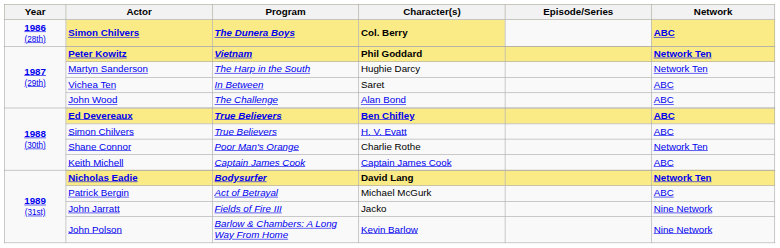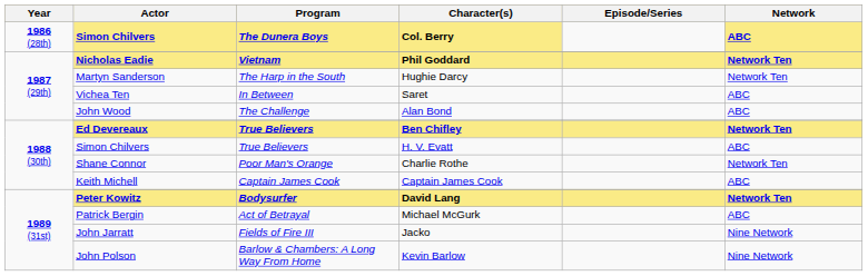 <table class="wikitable" style="width:100%">
 <tr style="background:#faeb86;">
 <th style="width:8%;">Year</th>
 <th style="width:19%;">Actor</th>
 <th style="width:19%;">Program</th>
 <th style="width:19%;">Character(s)</th>
 <th style="width:19%;">Episode/Series</th>
 <th style="width:19%;">Network</th>
 </tr>
 <tr>
 <td style="text-align:center"><strong><a href='#'>1986</a></strong><br><small><a href='#'>(28th)</a></small></td>
 <td style="background:#FAEB86;"><strong><a href='#'>Simon Chilvers</a></strong></td>
 <td style="background:#FAEB86;"><strong><em><a href='#'>The Dunera Boys</a></em></strong></td>
 <td style="background:#FAEB86;"><strong>Col. Berry</strong></td>
 <td></td>
 <td style="background:#FAEB86;"><strong><a href='#'>ABC</a></strong></td>
 </tr>
 <tr>
 <td rowspan=5 style="text-align:center"><strong><a href='#'>1987</a></strong><br><small><a href='#'>(29th)</a></small></td>
 </tr>
 <tr style="background:#FAEB86;">
-<td><strong><a href='#'>Peter Kowitz</a></strong></td>
+<td><strong><a href='#'>Nicholas Eadie</a></strong></td>
 <td><strong><em><a href='#'>Vietnam</a></em></strong></td>
 <td><strong>Phil Goddard</strong></td>
 <td></td>
 <td><strong><a href='#'>Network Ten</a></strong></td>
 </tr>
 <tr>
 <td><a href='#'>Martyn Sanderson</a></td>
 <td><em><a href='#'>The Harp in the South</a></em></td>
 <td>Hughie Darcy</td>
 <td></td>
 <td><a href='#'>Network Ten</a></td>
 </tr>
 <tr>
 <td><a href='#'>Vichea Ten</a></td>
 <td><em><a href='#'>In Between</a></em></td>
 <td>Saret</td>
 <td></td>
 <td><a href='#'>ABC</a></td>
 </tr>
 <tr>
 <td><a href='#'>John Wood</a></td>
 <td><em><a href='#'>The Challenge</a></em></td>
 <td><a href='#'>Alan Bond</a></td>
 <td></td>
 <td><a href='#'>ABC</a></td>
 </tr>
 <tr>
 <td rowspan=5 style="text-align:center"><strong><a href='#'>1988</a></strong><br><small><a href='#'>(30th)</a></small></td>
 </tr>
 <tr style="background:#FAEB86;">
 <td><strong><a href='#'>Ed Devereaux</a></strong></td>
 <td><strong><em><a href='#'>True Believers</a></em></strong></td>
 <td><strong><a href='#'>Ben Chifley</a></strong></td>
 <td></td>
-<td><strong><a href='#'>ABC</a></strong></td>
+<td><strong><a href='#'>Network Ten</a></strong></td>
 </tr>
 <tr>
 <td><a href='#'>Simon Chilvers</a></td>
 <td><em><a href='#'>True Believers</a></em></td>
 <td><a href='#'>H. V. Evatt</a></td>
 <td></td>
 <td><a href='#'>ABC</a></td>
 </tr>
 <tr>
 <td><a href='#'>Shane Connor</a></td>
 <td><em><a href='#'>Poor Man's Orange</a></em></td>
 <td>Charlie Rothe</td>
 <td></td>
 <td><a href='#'>Network Ten</a></td>
 </tr>
 <tr>
 <td><a href='#'>Keith Michell</a></td>
 <td><em><a href='#'>Captain James Cook</a></em></td>
 <td><a href='#'>Captain James Cook</a></td>
 <td></td>
 <td><a href='#'>ABC</a></td>
 </tr>
 <tr>
 <td rowspan=5 style="text-align:center"><strong><a href='#'>1989</a></strong><br><small><a href='#'>(31st)</a></small></td>
 </tr>
 <tr style="background:#FAEB86;">
-<td><strong><a href='#'>Nicholas Eadie</a></strong></td>
+<td><strong><a href='#'>Peter Kowitz</a></strong></td>
 <td><strong><em><a href='#'>Bodysurfer</a></em></strong></td>
 <td><strong>David Lang</strong></td>
 <td></td>
 <td><strong><a href='#'>Network Ten</a></strong></td>
 </tr>
 <tr>
 <td><a href='#'>Patrick Bergin</a></td>
 <td><em><a href='#'>Act of Betrayal</a></em></td>
 <td>Michael McGurk</td>
 <td></td>
 <td><a href='#'>ABC</a></td>
 </tr>
 <tr>
 <td><a href='#'>John Jarratt</a></td>
 <td><em><a href='#'>Fields of Fire III</a></em></td>
 <td>Jacko</td>
 <td></td>
 <td><a href='#'>Nine Network</a></td>
 </tr>
 <tr>
 <td><a href='#'>John Polson</a></td>
 <td><em><a href='#'>Barlow & Chambers: A Long Way From Home</a></em></td>
 <td><a href='#'>Kevin Barlow</a></td>
 <td></td>
 <td><a href='#'>Nine Network</a></td>
 </tr>
 </table>
